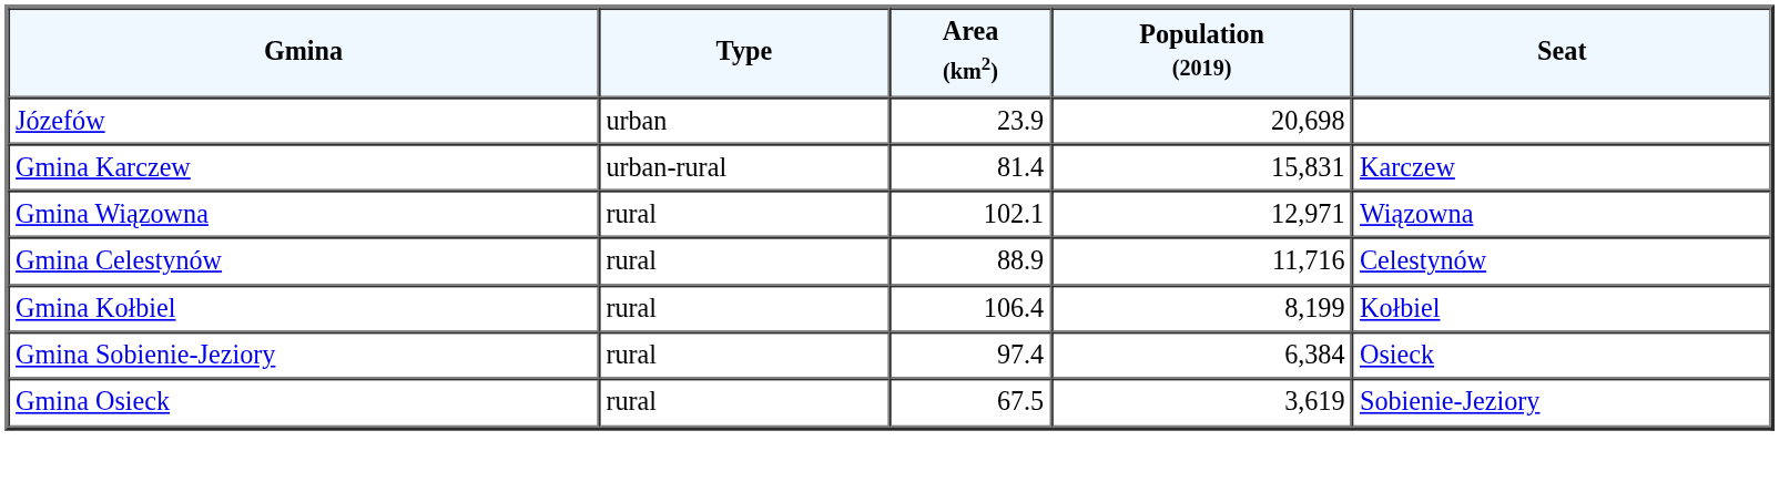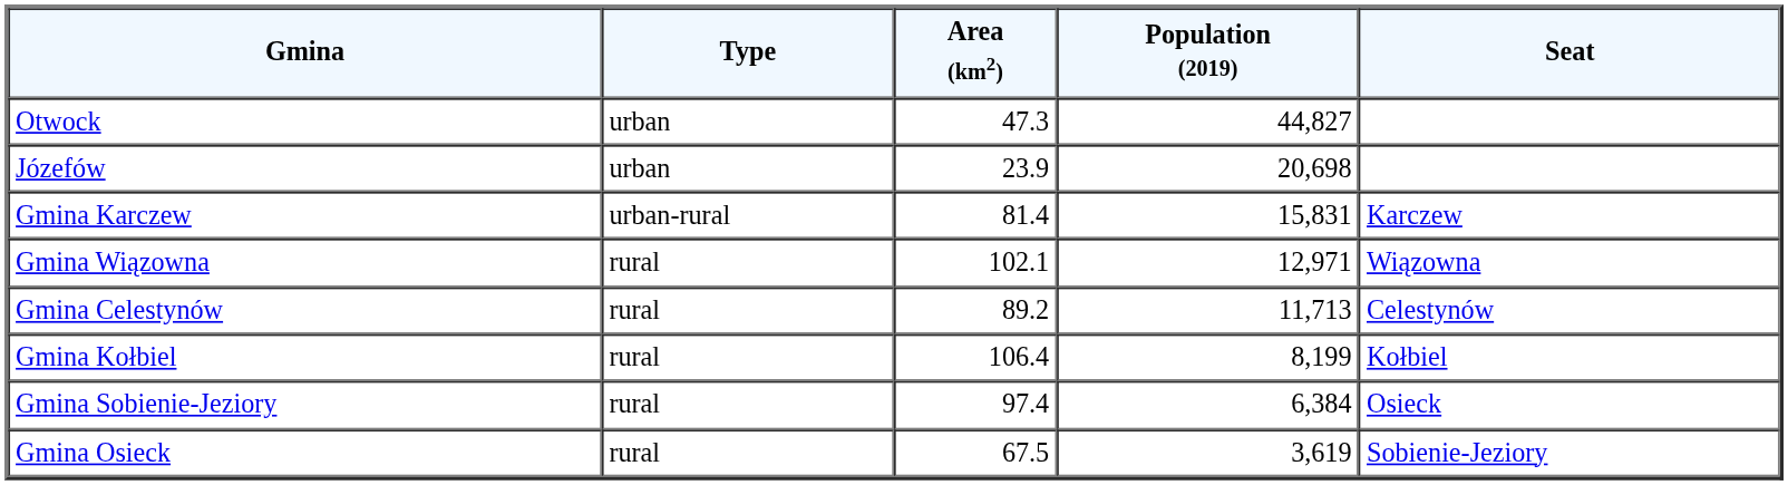 <table width="60%" border="2" cellpadding="3" cellspacing="0" style="font-size:90%;line-height:120%;">
 <tr bgcolor="F0F8FF">
 <td style="text-align:center;"><strong>Gmina</strong></td>
 <td style="text-align:center;"><strong>Type</strong></td>
 <td style="text-align:center;"><strong>Area<br><small>(km<sup>2</sup>)</small></strong></td>
 <td style="text-align:center;"><strong>Population<br><small>(2019)</small></strong></td>
 <td style="text-align:center;"><strong>Seat</strong></td>
+</tr>
+<tr>
+<td><a href='#'>Otwock</a></td>
+<td>urban</td>
+<td style="text-align:right;">47.3</td>
+<td style="text-align:right;">44,827</td>
+<td> </td>
 </tr>
 <tr>
 <td><a href='#'>Józefów</a></td>
 <td>urban</td>
 <td style="text-align:right;">23.9</td>
 <td style="text-align:right;">20,698</td>
 <td> </td>
 </tr>
 <tr>
 <td><a href='#'>Gmina Karczew</a></td>
 <td>urban-rural</td>
 <td style="text-align:right;">81.4</td>
 <td style="text-align:right;">15,831</td>
 <td><a href='#'>Karczew</a></td>
 </tr>
 <tr>
 <td><a href='#'>Gmina Wiązowna</a></td>
 <td>rural</td>
 <td style="text-align:right;">102.1</td>
 <td style="text-align:right;">12,971</td>
 <td><a href='#'>Wiązowna</a></td>
 </tr>
 <tr>
 <td><a href='#'>Gmina Celestynów</a></td>
 <td>rural</td>
-<td style="text-align:right;">88.9</td>
-<td style="text-align:right;">11,716</td>
+<td style="text-align:right;">89.2</td>
+<td style="text-align:right;">11,713</td>
 <td><a href='#'>Celestynów</a></td>
 </tr>
 <tr>
 <td><a href='#'>Gmina Kołbiel</a></td>
 <td>rural</td>
 <td style="text-align:right;">106.4</td>
 <td style="text-align:right;">8,199</td>
 <td><a href='#'>Kołbiel</a></td>
 </tr>
 <tr>
 <td><a href='#'>Gmina Sobienie-Jeziory</a></td>
 <td>rural</td>
 <td style="text-align:right;">97.4</td>
 <td style="text-align:right;">6,384</td>
 <td><a href='#'>Osieck</a></td>
 </tr>
 <tr>
 <td><a href='#'>Gmina Osieck</a></td>
 <td>rural</td>
 <td style="text-align:right;">67.5</td>
 <td style="text-align:right;">3,619</td>
 <td><a href='#'>Sobienie-Jeziory</a></td>
 </tr>
 <tr>
 </tr>
 </table>
